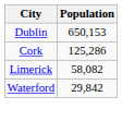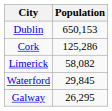 <table class="wikitable" style="text-align: center;">
 <tr>
 <th>City</th>
 <th>Population</th>
 </tr>
 <tr>
 <td><a href='#'>Dublin</a></td>
 <td>650,153</td>
 </tr>
 <tr>
 <td><a href='#'>Cork</a></td>
 <td>125,286</td>
 </tr>
 <tr>
 <td><a href='#'>Limerick</a></td>
 <td>58,082</td>
 </tr>
 <tr>
 <td><a href='#'>Waterford</a></td>
-<td>29,842</td>
+<td>29,845</td>
+</tr>
+<tr>
+<td><a href='#'>Galway</a></td>
+<td>26,295</td>
 </tr>
 </table>
